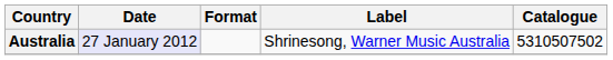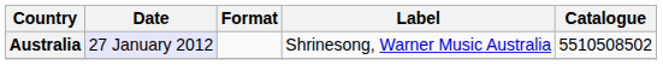 <table class="wikitable plainrowheaders">
 <tr>
 <th scope="col">Country</th>
 <th scope="col">Date</th>
 <th scope="col">Format</th>
 <th scope="col">Label</th>
 <th scope="col">Catalogue</th>
 </tr>
 <tr>
 <th scope="row">Australia</th>
 <td style="background: lavender;">27 January 2012</td>
 <td></td>
 <td>Shrinesong, <a href='#'>Warner Music Australia</a></td>
-<td>5310507502</td>
+<td>5510508502</td>
 </tr>
 <tr>
 </tr>
 </table>
